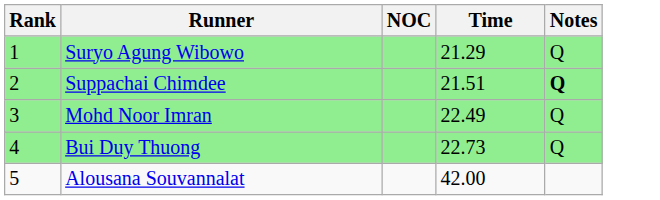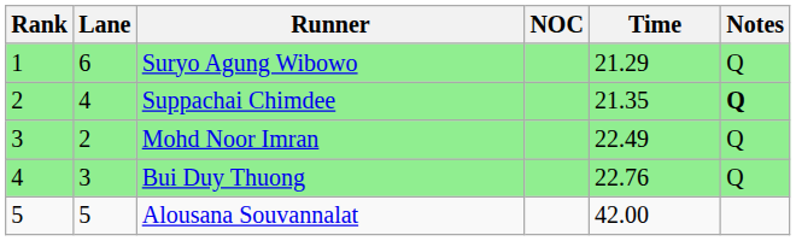 <table class="wikitable sortable" style="text-align:Left">
 <tr>
 <th width=10>Rank</th>
+<th width=10>Lane</th>
 <th width=250>Runner</th>
 <th width=10>NOC</th>
 <th width=80>Time</th>
 <th width=10>Notes</th>
 </tr>
 <tr bgcolor=lightgreen>
 <td>1</td>
+<td>6</td>
 <td><a href='#'>Suryo Agung Wibowo</a></td>
 <td></td>
 <td>21.29</td>
 <td>Q</td>
 </tr>
 <tr bgcolor=lightgreen>
 <td>2</td>
+<td>4</td>
 <td><a href='#'>Suppachai Chimdee</a></td>
 <td></td>
-<td>21.51</td>
+<td>21.35</td>
 <td><strong>Q</strong></td>
 </tr>
 <tr bgcolor=lightgreen>
 <td>3</td>
+<td>2</td>
 <td><a href='#'>Mohd Noor Imran</a></td>
 <td></td>
 <td>22.49</td>
 <td>Q</td>
 </tr>
 <tr bgcolor=lightgreen>
 <td>4</td>
+<td>3</td>
 <td><a href='#'>Bui Duy Thuong</a></td>
 <td></td>
-<td>22.73</td>
+<td>22.76</td>
 <td>Q</td>
 </tr>
 <tr>
+<td>5</td>
 <td>5</td>
 <td><a href='#'>Alousana Souvannalat</a></td>
 <td></td>
 <td>42.00</td>
 <td></td>
 </tr>
 </table>
